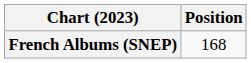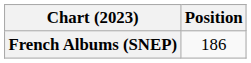 <table class="wikitable plainrowheaders" style="text-align:center">
 <tr>
 <th scope="col">Chart (2023)</th>
 <th scope="col">Position</th>
 </tr>
 <tr>
 <th scope="row">French Albums (SNEP)</th>
-<td>168</td>
+<td>186</td>
 </tr>
 </table>
